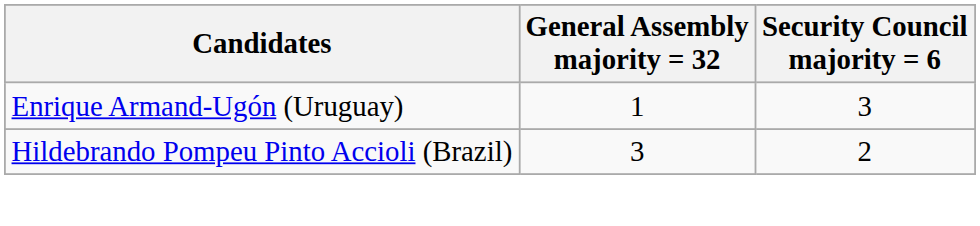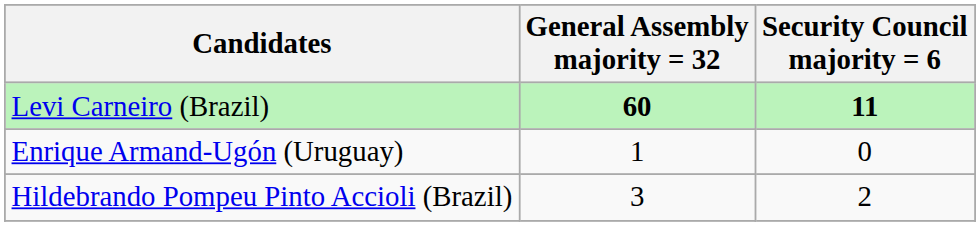 <table class="wikitable sortable" style="text-align:center">
 <tr>
 <th><strong>Candidates </strong></th>
 <th><strong>General Assembly</strong>  <br> majority = 32</th>
 <th><strong>Security Council</strong>  <br> majority = 6</th>
 </tr>
 <tr>
+<td style="text-align:left; background-color:#BBF3BB"> <a href='#'>Levi Carneiro</a> (Brazil)</td>
+<td style="background-color:#BBF3BB"><strong>60</strong></td>
+<td style="background-color:#BBF3BB"><strong>11</strong></td>
+</tr>
+<tr>
 <td style="text-align:left"> <a href='#'>Enrique Armand-Ugón</a> (Uruguay)</td>
 <td>1</td>
-<td>3</td>
+<td>0</td>
 </tr>
 <tr>
 <td style="text-align:left"> <a href='#'>Hildebrando Pompeu Pinto Accioli</a> (Brazil)</td>
 <td>3</td>
 <td>2</td>
 </tr>
 </table>
